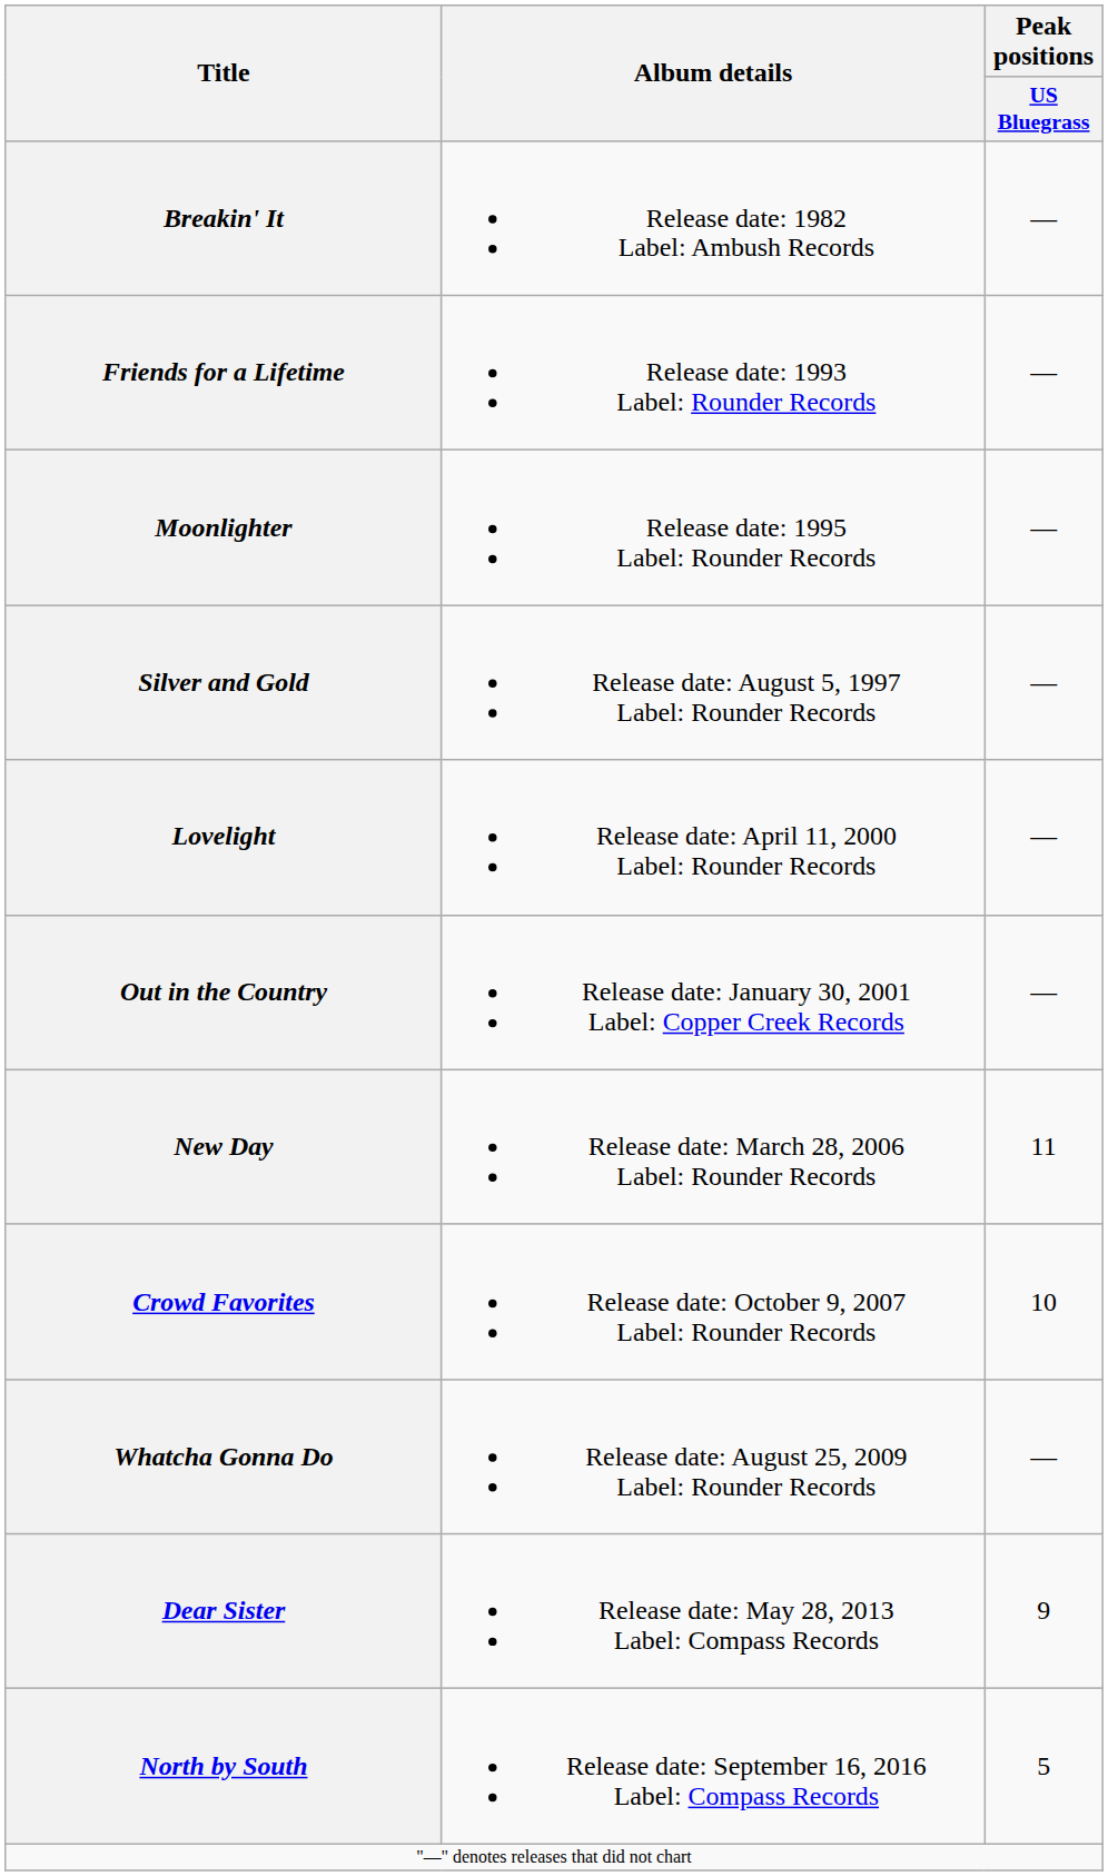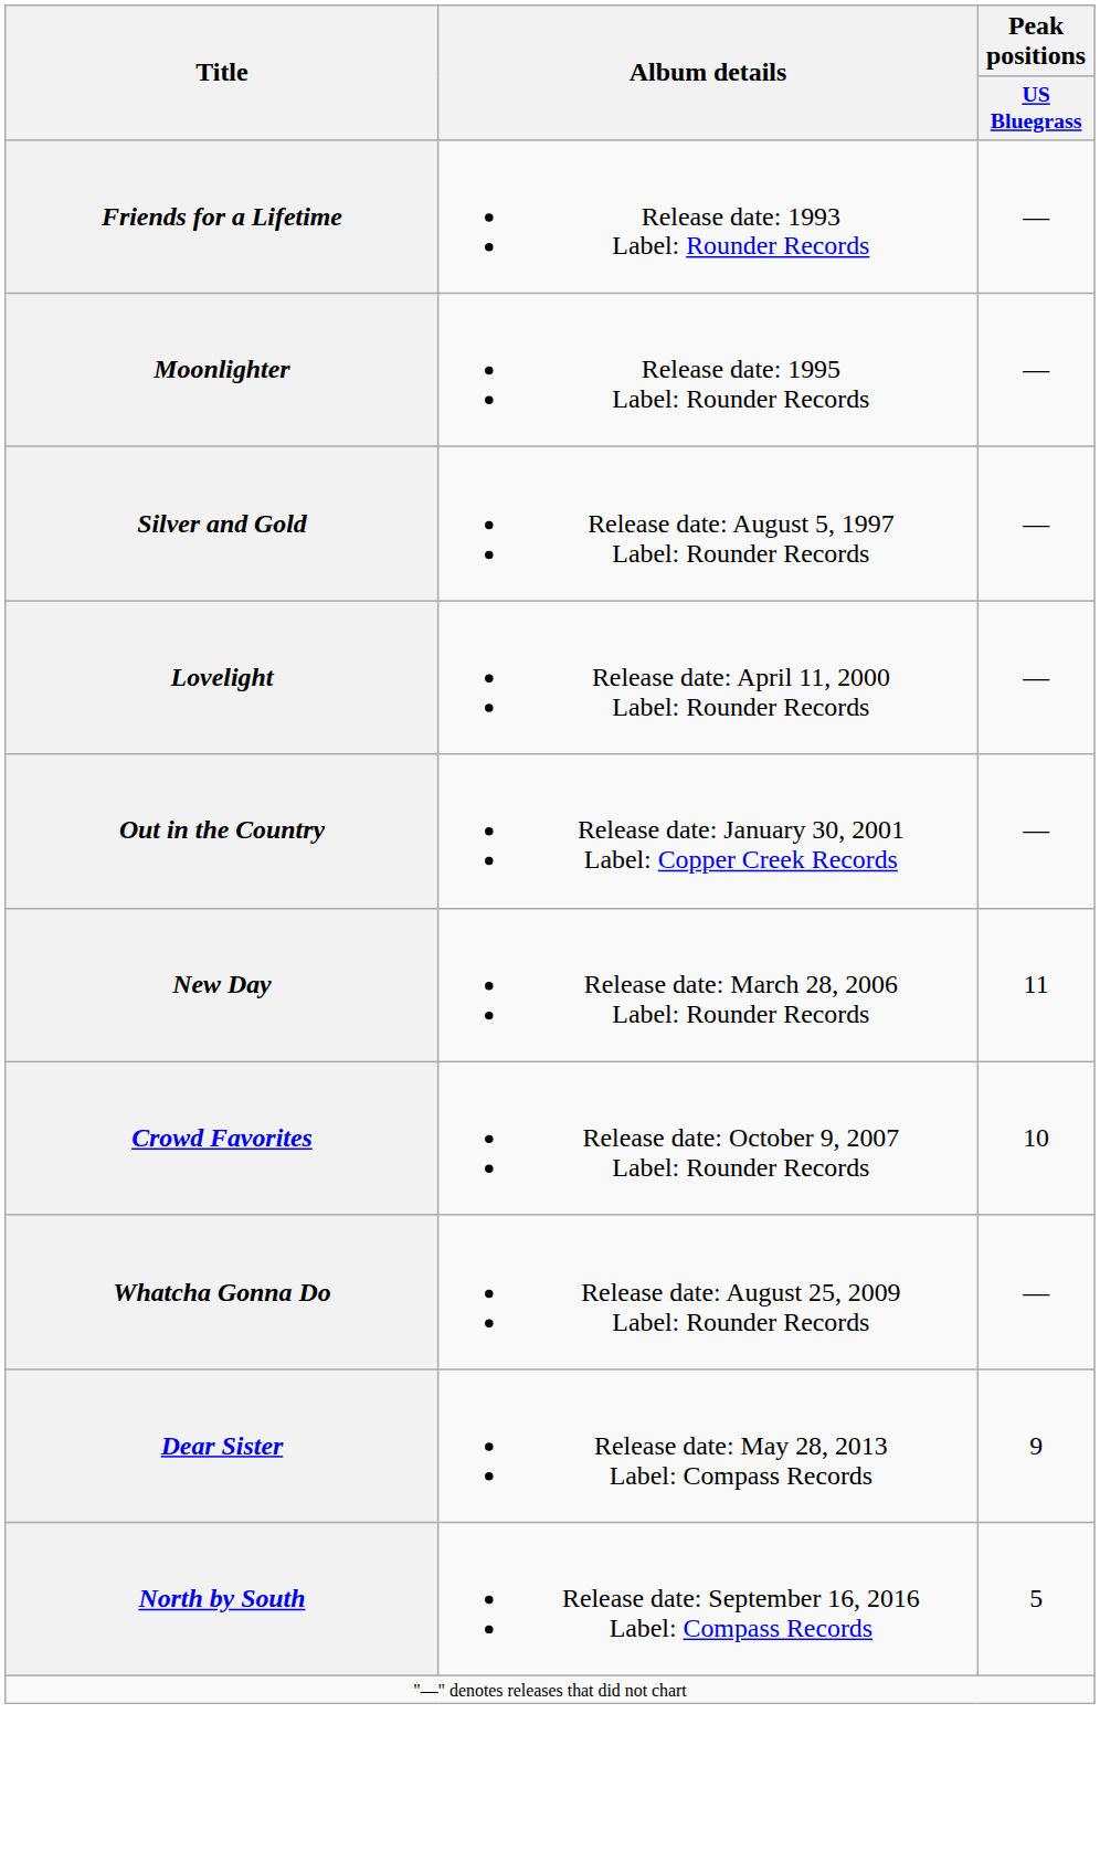 <table class="wikitable plainrowheaders" style="text-align:center;">
 <tr>
 <th rowspan="2" style="width:16em;">Title</th>
 <th rowspan="2" style="width:20em;">Album details</th>
 <th>Peak positions</th>
 </tr>
 <tr style="font-size:smaller;">
 <th style="width:65px;"><a href='#'>US Bluegrass</a><br></th>
-</tr>
-<tr>
-<th scope="row"><em>Breakin' It</em></th>
-<td><br><ul><li>Release date: 1982</li><li>Label: Ambush Records</li></ul></td>
-<td>—</td>
 </tr>
 <tr>
 <th scope="row"><em>Friends for a Lifetime</em></th>
 <td><br><ul><li>Release date: 1993</li><li>Label: <a href='#'>Rounder Records</a></li></ul></td>
 <td>—</td>
 </tr>
 <tr>
 <th scope="row"><em>Moonlighter</em></th>
 <td><br><ul><li>Release date: 1995</li><li>Label: Rounder Records</li></ul></td>
 <td>—</td>
 </tr>
 <tr>
 <th scope="row"><em>Silver and Gold</em></th>
 <td><br><ul><li>Release date: August 5, 1997</li><li>Label: Rounder Records</li></ul></td>
 <td>—</td>
 </tr>
 <tr>
 <th scope="row"><em>Lovelight</em></th>
 <td><br><ul><li>Release date: April 11, 2000</li><li>Label: Rounder Records</li></ul></td>
 <td>—</td>
 </tr>
 <tr>
 <th scope="row"><em>Out in the Country</em></th>
 <td><br><ul><li>Release date: January 30, 2001</li><li>Label: <a href='#'>Copper Creek Records</a></li></ul></td>
 <td>—</td>
 </tr>
 <tr>
 <th scope="row"><em>New Day</em></th>
 <td><br><ul><li>Release date: March 28, 2006</li><li>Label: Rounder Records</li></ul></td>
 <td>11</td>
 </tr>
 <tr>
 <th scope="row"><em><a href='#'>Crowd Favorites</a></em></th>
 <td><br><ul><li>Release date: October 9, 2007</li><li>Label: Rounder Records</li></ul></td>
 <td>10</td>
 </tr>
 <tr>
 <th scope="row"><em>Whatcha Gonna Do</em></th>
 <td><br><ul><li>Release date: August 25, 2009</li><li>Label: Rounder Records</li></ul></td>
 <td>—</td>
 </tr>
 <tr>
 <th scope="row"><em><a href='#'>Dear Sister</a></em></th>
 <td><br><ul><li>Release date: May 28, 2013</li><li>Label: Compass Records</li></ul></td>
 <td>9</td>
 </tr>
 <tr>
 <th scope="row"><em><a href='#'>North by South</a></em></th>
 <td><br><ul><li>Release date: September 16, 2016</li><li>Label: <a href='#'>Compass Records</a></li></ul></td>
 <td>5</td>
 </tr>
 <tr>
 <td colspan="3" style="font-size:8pt">"—" denotes releases that did not chart</td>
 </tr>
 </table>
